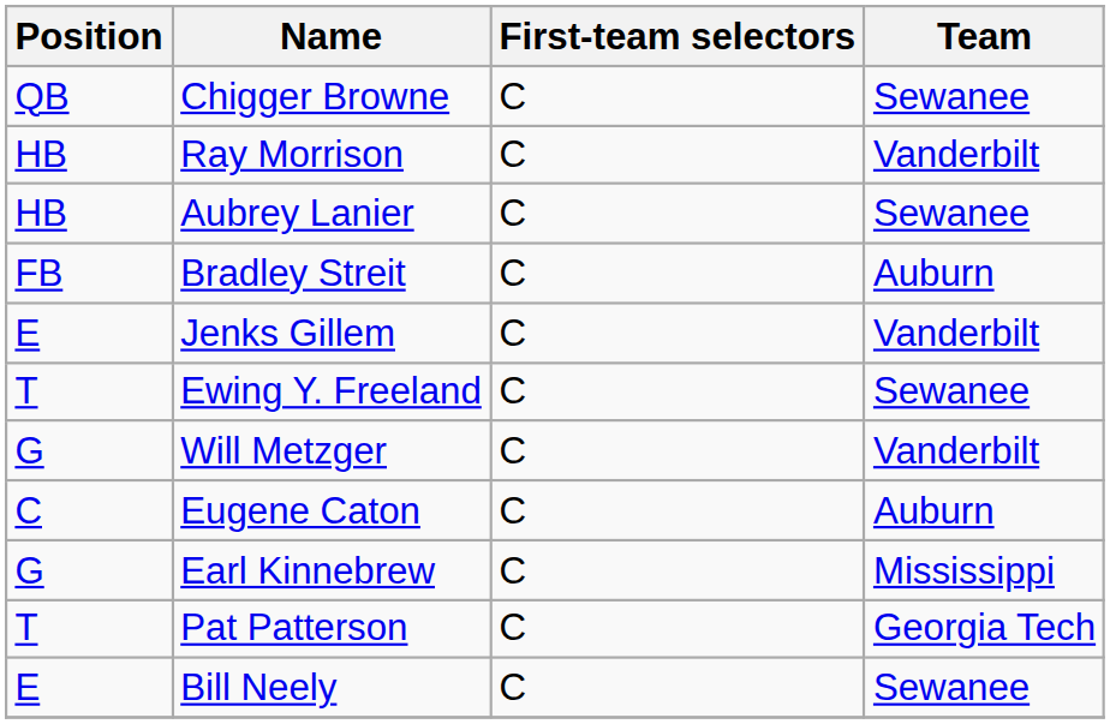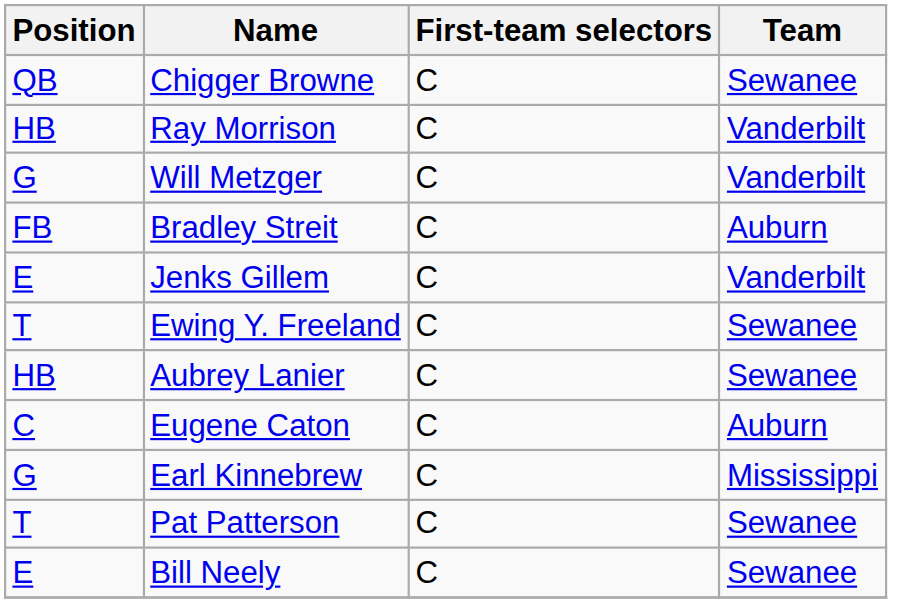 <table class="wikitable" style="font-size: 90%">
 <tr>
 <th>Position</th>
 <th>Name</th>
 <th>First-team selectors</th>
 <th>Team</th>
 </tr>
 <tr>
 <td><a href='#'>QB</a></td>
 <td><a href='#'>Chigger Browne</a></td>
 <td>C</td>
 <td><a href='#'>Sewanee</a></td>
 </tr>
 <tr>
 <td><a href='#'>HB</a></td>
 <td><a href='#'>Ray Morrison</a></td>
 <td>C</td>
 <td><a href='#'>Vanderbilt</a></td>
 </tr>
 <tr>
-<td><a href='#'>HB</a></td>
-<td><a href='#'>Aubrey Lanier</a></td>
+<td><a href='#'>G</a></td>
+<td><a href='#'>Will Metzger</a></td>
 <td>C</td>
-<td><a href='#'>Sewanee</a></td>
+<td><a href='#'>Vanderbilt</a></td>
 </tr>
 <tr>
 <td><a href='#'>FB</a></td>
 <td><a href='#'>Bradley Streit</a></td>
 <td>C</td>
 <td><a href='#'>Auburn</a></td>
 </tr>
 <tr>
 <td><a href='#'>E</a></td>
 <td><a href='#'>Jenks Gillem</a></td>
 <td>C</td>
 <td><a href='#'>Vanderbilt</a></td>
 </tr>
 <tr>
 <td><a href='#'>T</a></td>
 <td><a href='#'>Ewing Y. Freeland</a></td>
 <td>C</td>
 <td><a href='#'>Sewanee</a></td>
 </tr>
 <tr>
-<td><a href='#'>G</a></td>
-<td><a href='#'>Will Metzger</a></td>
+<td><a href='#'>HB</a></td>
+<td><a href='#'>Aubrey Lanier</a></td>
 <td>C</td>
-<td><a href='#'>Vanderbilt</a></td>
+<td><a href='#'>Sewanee</a></td>
 </tr>
 <tr>
 <td><a href='#'>C</a></td>
 <td><a href='#'>Eugene Caton</a></td>
 <td>C</td>
 <td><a href='#'>Auburn</a></td>
 </tr>
 <tr>
 <td><a href='#'>G</a></td>
 <td><a href='#'>Earl Kinnebrew</a></td>
 <td>C</td>
 <td><a href='#'>Mississippi</a></td>
 </tr>
 <tr>
 <td><a href='#'>T</a></td>
 <td><a href='#'>Pat Patterson</a></td>
 <td>C</td>
-<td><a href='#'>Georgia Tech</a></td>
+<td><a href='#'>Sewanee</a></td>
 </tr>
 <tr>
 <td><a href='#'>E</a></td>
 <td><a href='#'>Bill Neely</a></td>
 <td>C</td>
 <td><a href='#'>Sewanee</a></td>
 </tr>
 <tr>
 </tr>
 </table>
